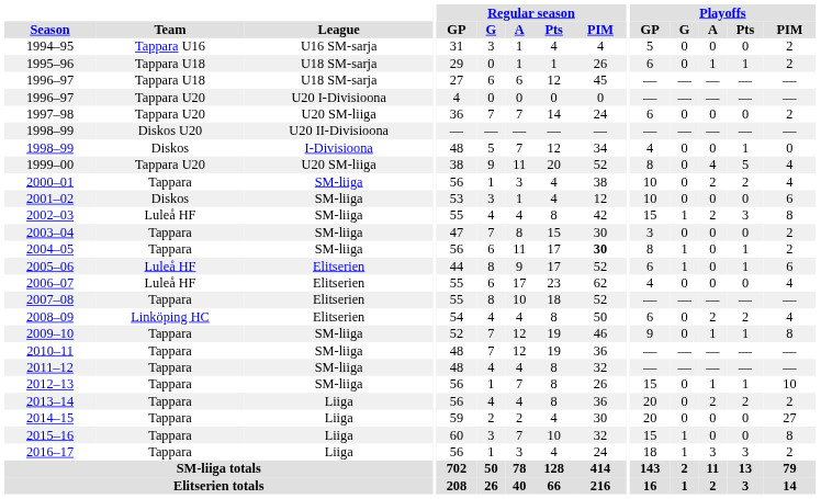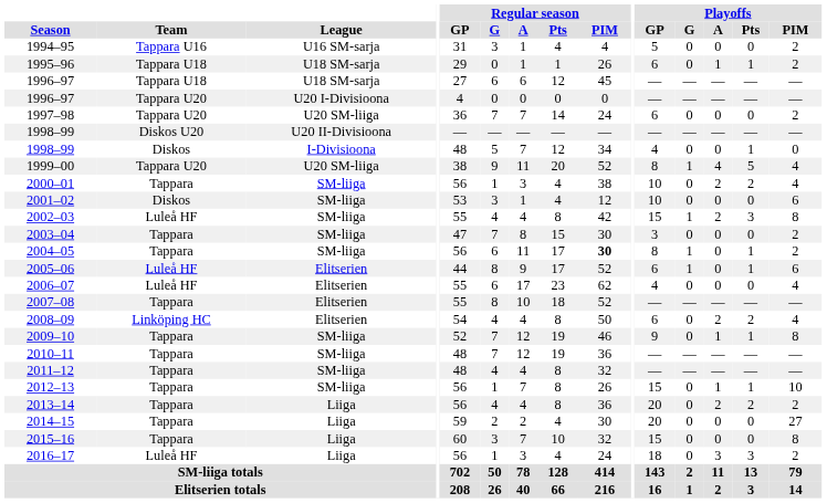 <table border="0" cellpadding="1" cellspacing="0" style="text-align:center; width:60em">
 <tr bgcolor="#e0e0e0">
 <th colspan="3" bgcolor="#ffffff"></th>
 <th rowspan="99" bgcolor="#ffffff"></th>
 <th colspan="5"><a href='#'>Regular season</a></th>
 <th rowspan="99" bgcolor="#ffffff"></th>
 <th colspan="5"><a href='#'>Playoffs</a></th>
 </tr>
 <tr bgcolor="#e0e0e0">
 <th><a href='#'>Season</a></th>
 <th>Team</th>
 <th>League</th>
 <th>GP</th>
 <th><a href='#'>G</a></th>
 <th><a href='#'>A</a></th>
 <th><a href='#'>Pts</a></th>
 <th><a href='#'>PIM</a></th>
 <th>GP</th>
 <th>G</th>
 <th>A</th>
 <th>Pts</th>
 <th>PIM</th>
 </tr>
 <tr>
 <td>1994–95</td>
 <td><a href='#'>Tappara</a> U16</td>
 <td>U16 SM-sarja</td>
 <td>31</td>
 <td>3</td>
 <td>1</td>
 <td>4</td>
 <td>4</td>
 <td>5</td>
 <td>0</td>
 <td>0</td>
 <td>0</td>
 <td>2</td>
 </tr>
 <tr bgcolor="#f0f0f0">
 <td>1995–96</td>
 <td>Tappara U18</td>
 <td>U18 SM-sarja</td>
 <td>29</td>
 <td>0</td>
 <td>1</td>
 <td>1</td>
 <td>26</td>
 <td>6</td>
 <td>0</td>
 <td>1</td>
 <td>1</td>
 <td>2</td>
 </tr>
 <tr>
 <td>1996–97</td>
 <td>Tappara U18</td>
 <td>U18 SM-sarja</td>
 <td>27</td>
 <td>6</td>
 <td>6</td>
 <td>12</td>
 <td>45</td>
 <td>—</td>
 <td>—</td>
 <td>—</td>
 <td>—</td>
 <td>—</td>
 </tr>
 <tr bgcolor="#f0f0f0">
 <td>1996–97</td>
 <td>Tappara U20</td>
 <td>U20 I-Divisioona</td>
 <td>4</td>
 <td>0</td>
 <td>0</td>
 <td>0</td>
 <td>0</td>
 <td>—</td>
 <td>—</td>
 <td>—</td>
 <td>—</td>
 <td>—</td>
 </tr>
 <tr>
 <td>1997–98</td>
 <td>Tappara U20</td>
 <td>U20 SM-liiga</td>
 <td>36</td>
 <td>7</td>
 <td>7</td>
 <td>14</td>
 <td>24</td>
 <td>6</td>
 <td>0</td>
 <td>0</td>
 <td>0</td>
 <td>2</td>
 </tr>
 <tr bgcolor="#f0f0f0">
 <td>1998–99</td>
 <td>Diskos U20</td>
 <td>U20 II-Divisioona</td>
 <td>—</td>
 <td>—</td>
 <td>—</td>
 <td>—</td>
 <td>—</td>
 <td>—</td>
 <td>—</td>
 <td>—</td>
 <td>—</td>
 <td>—</td>
 </tr>
 <tr>
 <td><a href='#'>1998–99</a></td>
 <td>Diskos</td>
 <td><a href='#'>I-Divisioona</a></td>
 <td>48</td>
 <td>5</td>
 <td>7</td>
 <td>12</td>
 <td>34</td>
 <td>4</td>
 <td>0</td>
 <td>0</td>
 <td>1</td>
 <td>0</td>
 </tr>
 <tr bgcolor="#f0f0f0">
 <td>1999–00</td>
 <td>Tappara U20</td>
 <td>U20 SM-liiga</td>
 <td>38</td>
 <td>9</td>
 <td>11</td>
 <td>20</td>
 <td>52</td>
 <td>8</td>
-<td>0</td>
+<td>1</td>
 <td>4</td>
 <td>5</td>
 <td>4</td>
 </tr>
 <tr>
 <td><a href='#'>2000–01</a></td>
 <td>Tappara</td>
 <td><a href='#'>SM-liiga</a></td>
 <td>56</td>
 <td>1</td>
 <td>3</td>
 <td>4</td>
 <td>38</td>
 <td>10</td>
 <td>0</td>
 <td>2</td>
 <td>2</td>
 <td>4</td>
 </tr>
 <tr bgcolor="#f0f0f0">
 <td><a href='#'>2001–02</a></td>
 <td>Diskos</td>
 <td>SM-liiga</td>
 <td>53</td>
 <td>3</td>
 <td>1</td>
 <td>4</td>
 <td>12</td>
 <td>10</td>
 <td>0</td>
 <td>0</td>
 <td>0</td>
 <td>6</td>
 </tr>
 <tr>
 <td><a href='#'>2002–03</a></td>
 <td>Luleå HF</td>
 <td>SM-liiga</td>
 <td>55</td>
 <td>4</td>
 <td>4</td>
 <td>8</td>
 <td>42</td>
 <td>15</td>
 <td>1</td>
 <td>2</td>
 <td>3</td>
 <td>8</td>
 </tr>
 <tr bgcolor="#f0f0f0">
 <td><a href='#'>2003–04</a></td>
 <td>Tappara</td>
 <td>SM-liiga</td>
 <td>47</td>
 <td>7</td>
 <td>8</td>
 <td>15</td>
 <td>30</td>
 <td>3</td>
 <td>0</td>
 <td>0</td>
 <td>0</td>
 <td>2</td>
 </tr>
 <tr>
 <td><a href='#'>2004–05</a></td>
 <td>Tappara</td>
 <td>SM-liiga</td>
 <td>56</td>
 <td>6</td>
 <td>11</td>
 <td>17</td>
 <td><strong>30</strong></td>
 <td>8</td>
 <td>1</td>
 <td>0</td>
 <td>1</td>
 <td>2</td>
 </tr>
 <tr bgcolor="#f0f0f0">
 <td><a href='#'>2005–06</a></td>
 <td><a href='#'>Luleå HF</a></td>
 <td><a href='#'>Elitserien</a></td>
 <td>44</td>
 <td>8</td>
 <td>9</td>
 <td>17</td>
 <td>52</td>
 <td>6</td>
 <td>1</td>
 <td>0</td>
 <td>1</td>
 <td>6</td>
 </tr>
 <tr>
 <td><a href='#'>2006–07</a></td>
 <td>Luleå HF</td>
 <td>Elitserien</td>
 <td>55</td>
 <td>6</td>
 <td>17</td>
 <td>23</td>
 <td>62</td>
 <td>4</td>
 <td>0</td>
 <td>0</td>
 <td>0</td>
 <td>4</td>
 </tr>
 <tr bgcolor="#f0f0f0">
 <td><a href='#'>2007–08</a></td>
 <td>Tappara</td>
 <td>Elitserien</td>
 <td>55</td>
 <td>8</td>
 <td>10</td>
 <td>18</td>
 <td>52</td>
 <td>—</td>
 <td>—</td>
 <td>—</td>
 <td>—</td>
 <td>—</td>
 </tr>
 <tr>
 <td><a href='#'>2008–09</a></td>
 <td><a href='#'>Linköping HC</a></td>
 <td>Elitserien</td>
 <td>54</td>
 <td>4</td>
 <td>4</td>
 <td>8</td>
 <td>50</td>
 <td>6</td>
 <td>0</td>
 <td>2</td>
 <td>2</td>
 <td>4</td>
 </tr>
 <tr bgcolor="#f0f0f0">
 <td><a href='#'>2009–10</a></td>
 <td>Tappara</td>
 <td>SM-liiga</td>
 <td>52</td>
 <td>7</td>
 <td>12</td>
 <td>19</td>
 <td>46</td>
 <td>9</td>
 <td>0</td>
 <td>1</td>
 <td>1</td>
 <td>8</td>
 </tr>
 <tr>
 <td><a href='#'>2010–11</a></td>
 <td>Tappara</td>
 <td>SM-liiga</td>
 <td>48</td>
 <td>7</td>
 <td>12</td>
 <td>19</td>
 <td>36</td>
 <td>—</td>
 <td>—</td>
 <td>—</td>
 <td>—</td>
 <td>—</td>
 </tr>
 <tr bgcolor="#f0f0f0">
 <td><a href='#'>2011–12</a></td>
 <td>Tappara</td>
 <td>SM-liiga</td>
 <td>48</td>
 <td>4</td>
 <td>4</td>
 <td>8</td>
 <td>32</td>
 <td>—</td>
 <td>—</td>
 <td>—</td>
 <td>—</td>
 <td>—</td>
 </tr>
 <tr>
 <td><a href='#'>2012–13</a></td>
 <td>Tappara</td>
 <td>SM-liiga</td>
 <td>56</td>
 <td>1</td>
 <td>7</td>
 <td>8</td>
 <td>26</td>
 <td>15</td>
 <td>0</td>
 <td>1</td>
 <td>1</td>
 <td>10</td>
 </tr>
 <tr bgcolor="#f0f0f0">
 <td><a href='#'>2013–14</a></td>
 <td>Tappara</td>
 <td>Liiga</td>
 <td>56</td>
 <td>4</td>
 <td>4</td>
 <td>8</td>
 <td>36</td>
 <td>20</td>
 <td>0</td>
 <td>2</td>
 <td>2</td>
 <td>2</td>
 </tr>
 <tr>
 <td><a href='#'>2014–15</a></td>
 <td>Tappara</td>
 <td>Liiga</td>
 <td>59</td>
 <td>2</td>
 <td>2</td>
 <td>4</td>
 <td>30</td>
 <td>20</td>
 <td>0</td>
 <td>0</td>
 <td>0</td>
 <td>27</td>
 </tr>
 <tr bgcolor="#f0f0f0">
 <td><a href='#'>2015–16</a></td>
 <td>Tappara</td>
 <td>Liiga</td>
 <td>60</td>
 <td>3</td>
 <td>7</td>
 <td>10</td>
 <td>32</td>
 <td>15</td>
-<td>1</td>
+<td>0</td>
 <td>0</td>
 <td>0</td>
 <td>8</td>
 </tr>
 <tr>
 <td><a href='#'>2016–17</a></td>
-<td>Tappara</td>
+<td>Luleå HF</td>
 <td>Liiga</td>
 <td>56</td>
 <td>1</td>
 <td>3</td>
 <td>4</td>
 <td>24</td>
 <td>18</td>
-<td>1</td>
+<td>0</td>
 <td>3</td>
 <td>3</td>
 <td>2</td>
 </tr>
 <tr>
 </tr>
 <tr ALIGN="center" bgcolor="#e0e0e0">
 <th colspan="3">SM-liiga totals</th>
 <th ALIGN="center">702</th>
 <th ALIGN="center">50</th>
 <th ALIGN="center">78</th>
 <th ALIGN="center">128</th>
 <th ALIGN="center">414</th>
 <th ALIGN="center">143</th>
 <th ALIGN="center">2</th>
 <th ALIGN="center">11</th>
 <th ALIGN="center">13</th>
 <th ALIGN="center">79</th>
 </tr>
 <tr>
 </tr>
 <tr ALIGN="center" bgcolor="#e0e0e0">
 <th colspan="3">Elitserien totals</th>
 <th ALIGN="center">208</th>
 <th ALIGN="center">26</th>
 <th ALIGN="center">40</th>
 <th ALIGN="center">66</th>
 <th ALIGN="center">216</th>
 <th ALIGN="center">16</th>
 <th ALIGN="center">1</th>
 <th ALIGN="center">2</th>
 <th ALIGN="center">3</th>
 <th ALIGN="center">14</th>
 </tr>
 </table>
